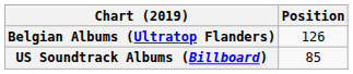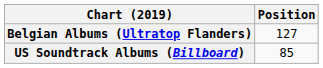 <table class="wikitable sortable plainrowheaders">
 <tr>
 <th>Chart (2019)</th>
 <th>Position</th>
 </tr>
 <tr>
 <th scope=row>Belgian Albums (<a href='#'>Ultratop</a> Flanders)</th>
-<td align="center">126</td>
+<td align="center">127</td>
 </tr>
 <tr>
 <th scope=row>US Soundtrack Albums (<em><a href='#'>Billboard</a></em>)</th>
 <td align="center">85</td>
 </tr>
 </table>
